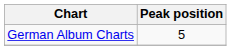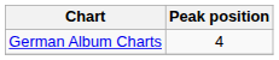 <table class="wikitable">
 <tr>
 <th>Chart</th>
 <th>Peak position</th>
 </tr>
 <tr>
 <td><a href='#'>German Album Charts</a></td>
-<td align="center">5</td>
+<td align="center">4</td>
 </tr>
 <tr>
 </tr>
 </table>
